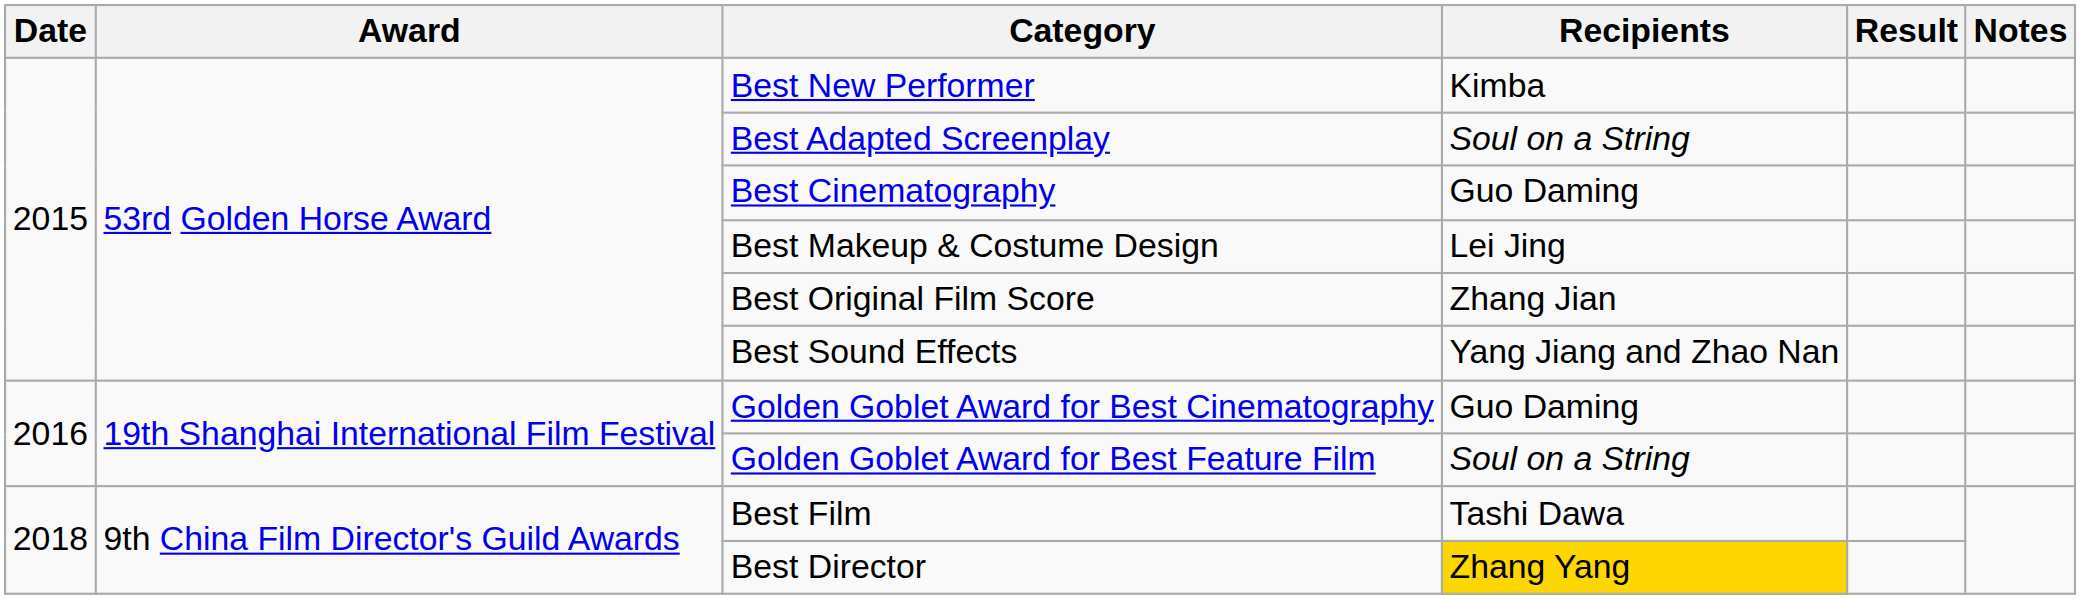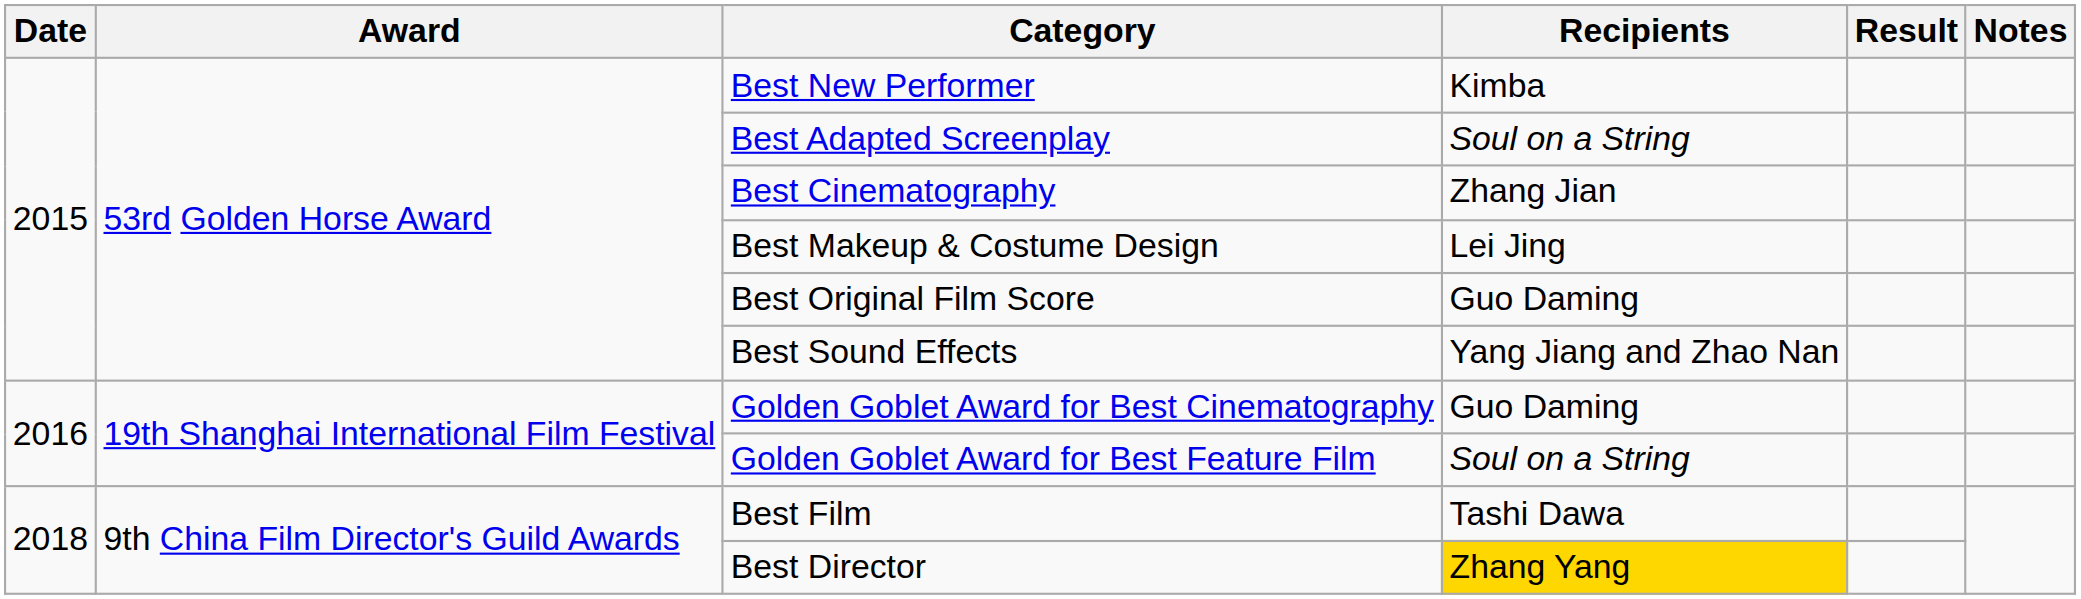 <table class="wikitable">
 <tr>
 <th>Date</th>
 <th>Award</th>
 <th>Category</th>
 <th>Recipients</th>
 <th>Result</th>
 <th>Notes</th>
 </tr>
 <tr>
 <td rowspan="6">2015</td>
 <td rowspan="6"><a href='#'>53rd</a> <a href='#'>Golden Horse Award</a></td>
 <td><a href='#'>Best New Performer</a></td>
 <td>Kimba</td>
 <td></td>
 <td></td>
 </tr>
 <tr>
 <td><a href='#'>Best Adapted Screenplay</a></td>
 <td><em>Soul on a String</em></td>
 <td></td>
 <td></td>
 </tr>
 <tr>
 <td><a href='#'>Best Cinematography</a></td>
-<td>Guo Daming</td>
+<td>Zhang Jian</td>
 <td></td>
 <td></td>
 </tr>
 <tr>
 <td>Best Makeup & Costume Design</td>
 <td>Lei Jing</td>
 <td></td>
 <td></td>
 </tr>
 <tr>
 <td>Best Original Film Score</td>
-<td>Zhang Jian</td>
+<td>Guo Daming</td>
 <td></td>
 <td></td>
 </tr>
 <tr>
 <td>Best Sound Effects</td>
 <td>Yang Jiang and Zhao Nan</td>
 <td></td>
 <td></td>
 </tr>
 <tr>
 <td rowspan="2">2016</td>
 <td rowspan="2"><a href='#'>19th Shanghai International Film Festival</a></td>
 <td><a href='#'>Golden Goblet Award for Best Cinematography</a></td>
 <td>Guo Daming</td>
 <td></td>
 <td></td>
 </tr>
 <tr>
 <td><a href='#'>Golden Goblet Award for Best Feature Film</a></td>
 <td><em>Soul on a String</em></td>
 <td></td>
 <td></td>
 </tr>
 <tr>
 <td rowspan=2>2018</td>
 <td rowspan=2>9th <a href='#'>China Film Director's Guild Awards</a></td>
 <td>Best Film</td>
 <td>Tashi Dawa</td>
 <td></td>
 <td rowspan=2></td>
 </tr>
 <tr>
 <td>Best Director</td>
 <td style="background: gold;">Zhang Yang</td>
 <td></td>
 </tr>
 </table>
